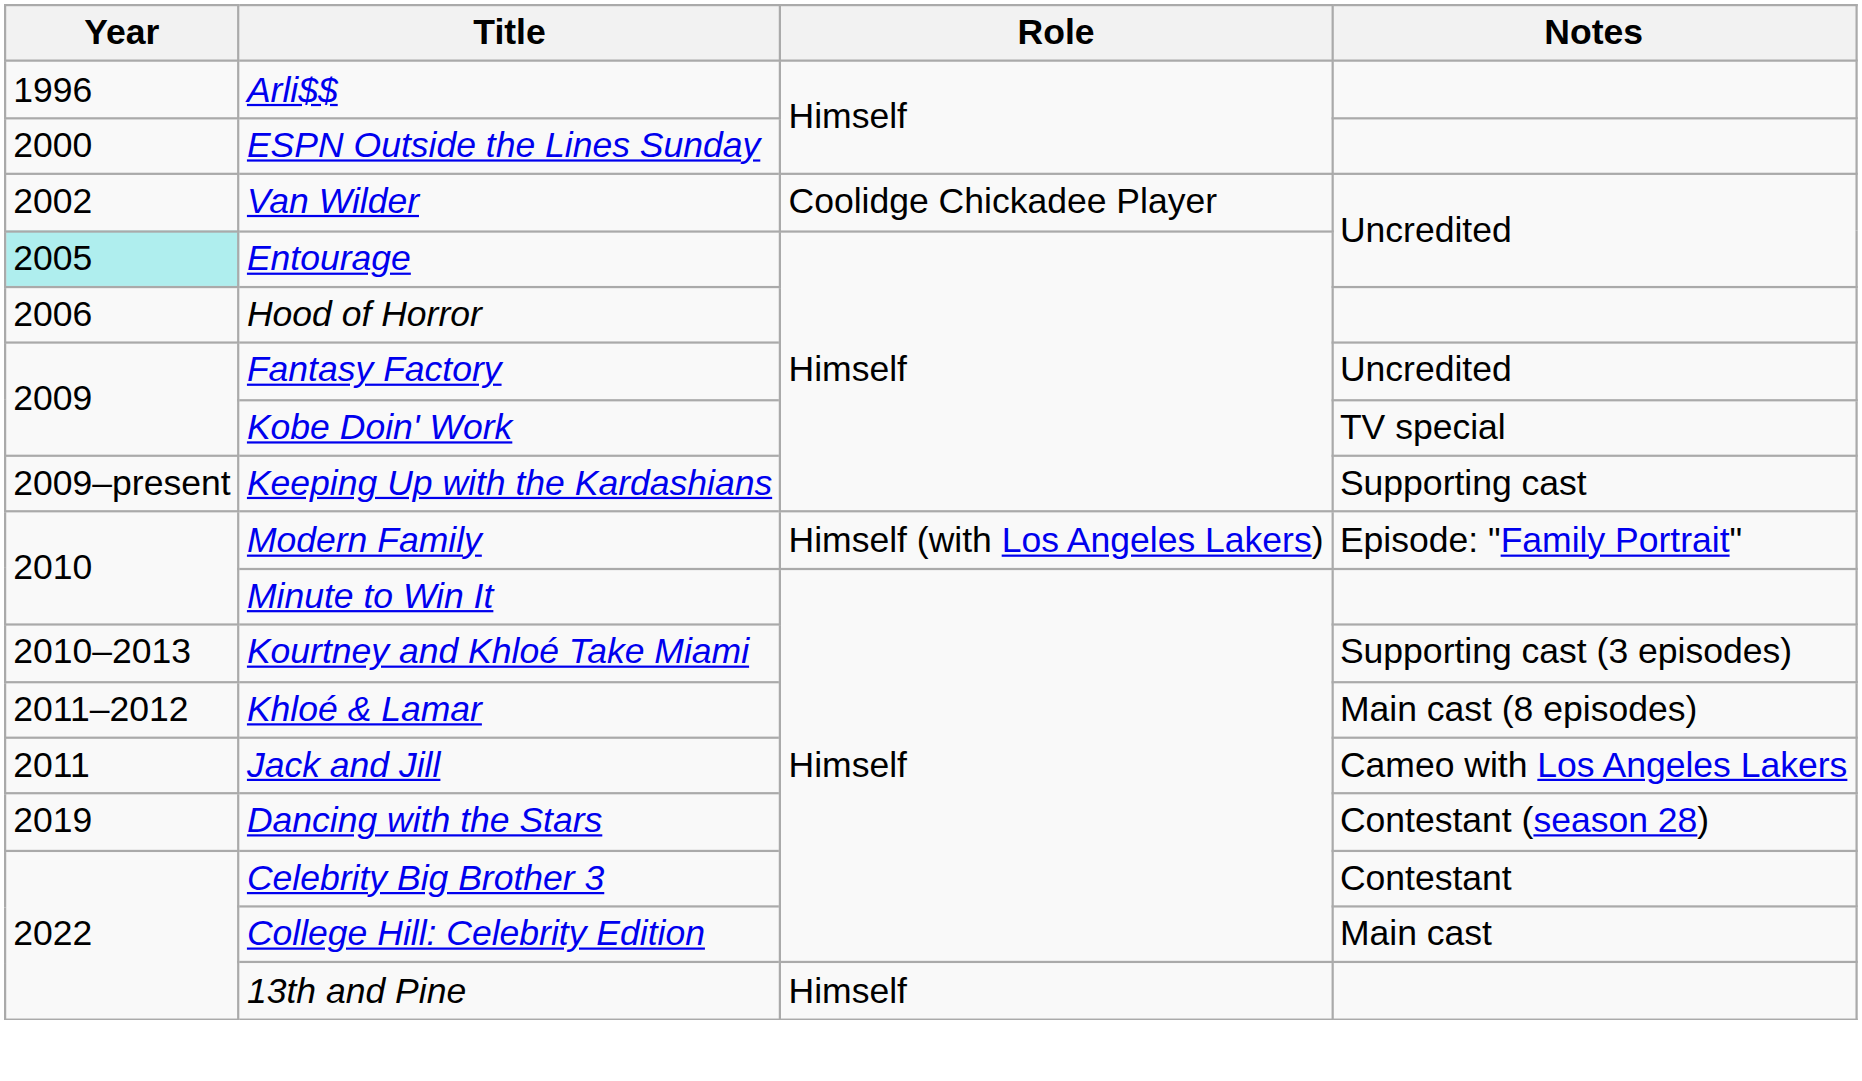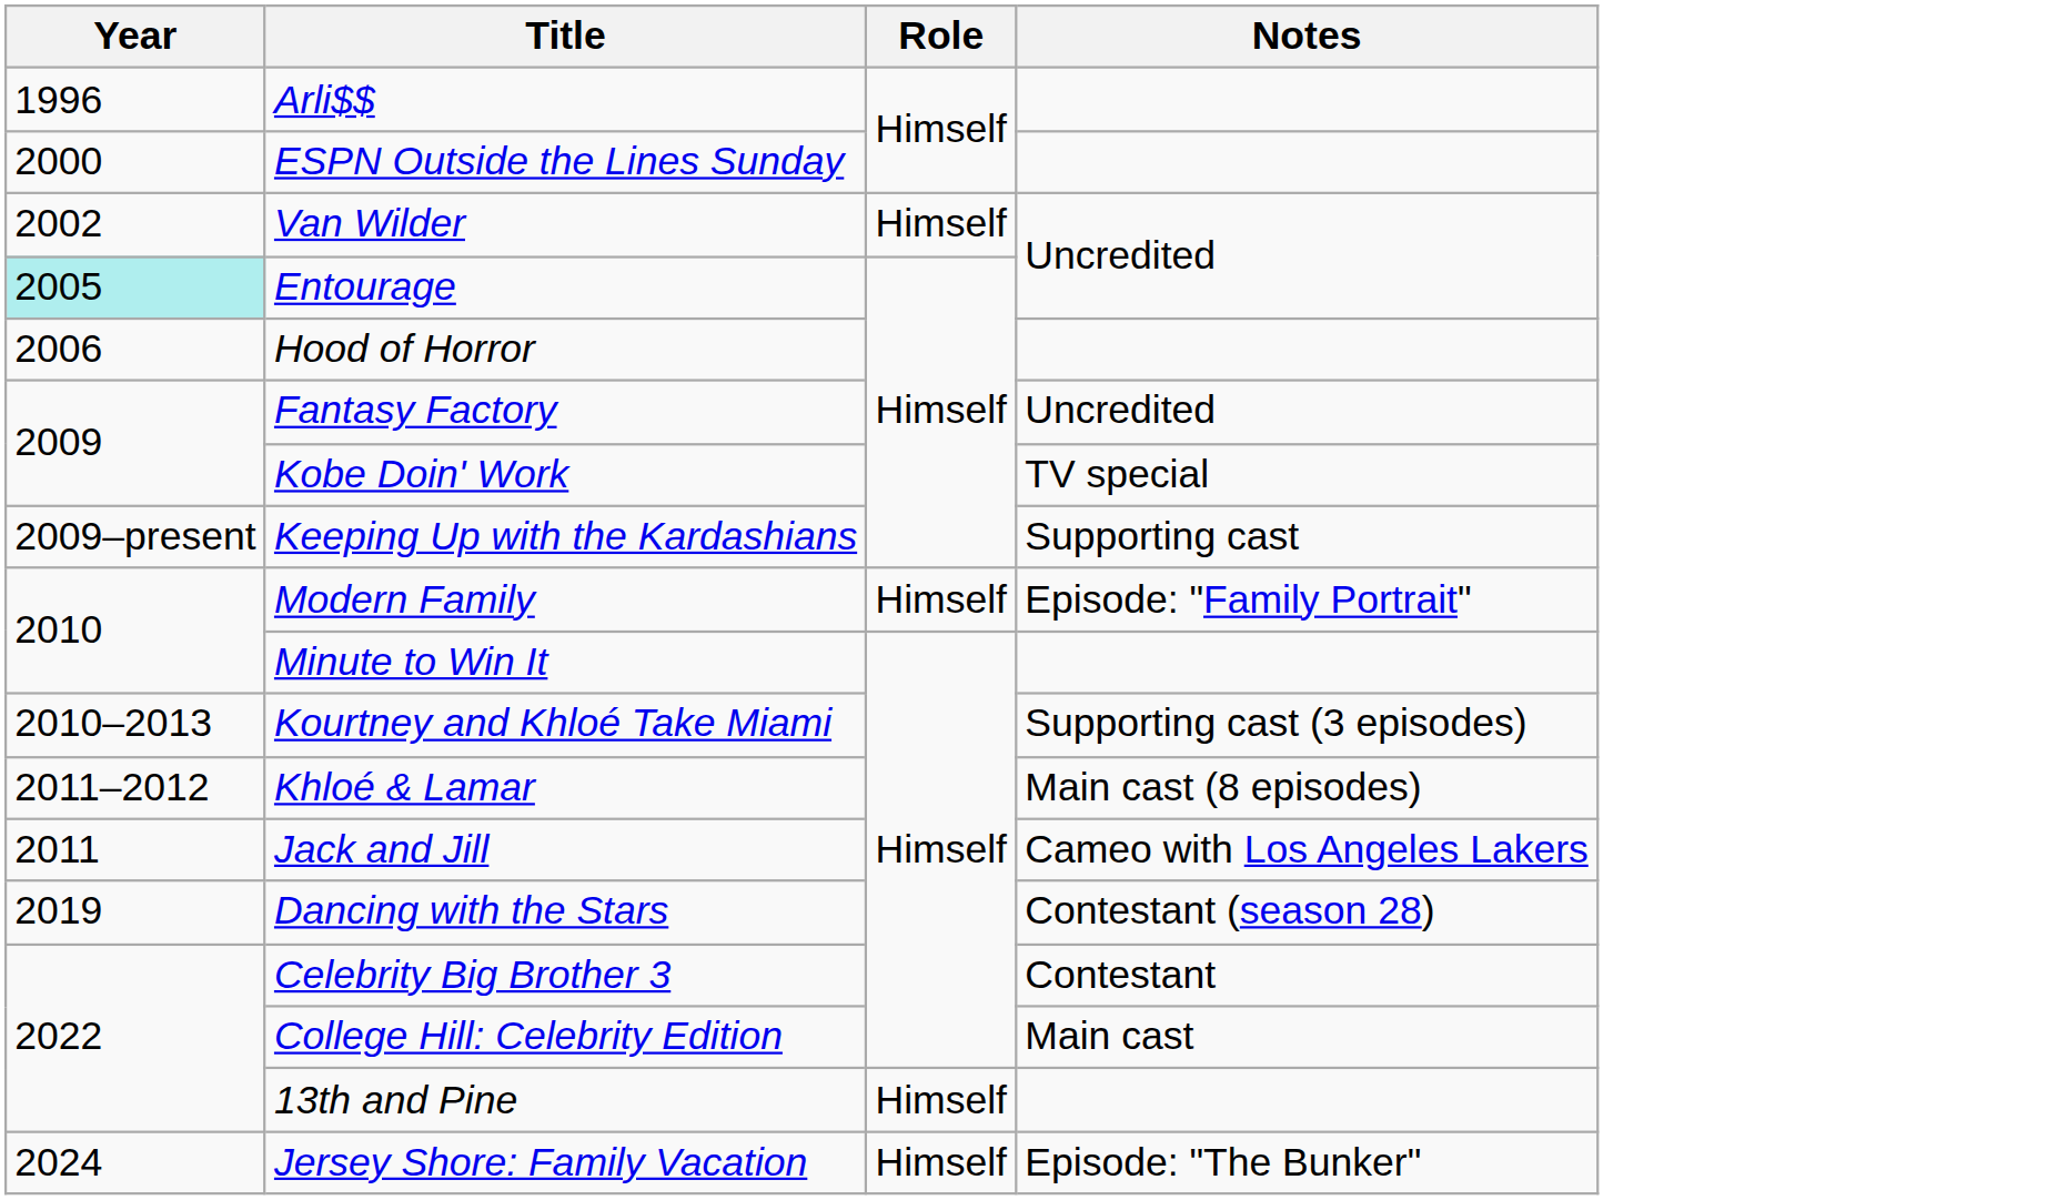 <table class="wikitable sortable">
 <tr>
 <th>Year</th>
 <th>Title</th>
 <th>Role</th>
 <th class="unsortable">Notes</th>
 </tr>
 <tr>
 <td>1996</td>
 <td><em><a href='#'>Arli$$</a></em></td>
 <td rowspan="2">Himself</td>
 <td></td>
 </tr>
 <tr>
 <td>2000</td>
 <td><em><a href='#'>ESPN Outside the Lines Sunday</a></em></td>
 <td></td>
 </tr>
 <tr>
 <td>2002</td>
 <td><em><a href='#'>Van Wilder</a></em></td>
-<td>Coolidge Chickadee Player</td>
+<td>Himself</td>
 <td rowspan="2">Uncredited</td>
 </tr>
 <tr>
 <td style="background: paleturquoise;">2005</td>
 <td><em><a href='#'>Entourage</a></em></td>
 <td rowspan="5">Himself</td>
 </tr>
 <tr>
 <td>2006</td>
 <td><em>Hood of Horror</em></td>
 <td></td>
 </tr>
 <tr>
 <td rowspan="2">2009</td>
 <td><em><a href='#'>Fantasy Factory</a></em></td>
 <td>Uncredited</td>
 </tr>
 <tr>
 <td><em><a href='#'>Kobe Doin' Work</a></em></td>
 <td>TV special</td>
 </tr>
 <tr>
 <td>2009–present</td>
 <td><em><a href='#'>Keeping Up with the Kardashians</a></em></td>
 <td>Supporting cast</td>
 </tr>
 <tr>
 <td rowspan="2">2010</td>
 <td><em><a href='#'>Modern Family</a></em></td>
-<td>Himself (with <a href='#'>Los Angeles Lakers</a>)</td>
+<td>Himself</td>
 <td>Episode: "<a href='#'>Family Portrait</a>"</td>
 </tr>
 <tr>
 <td><em><a href='#'>Minute to Win It</a></em></td>
 <td rowspan="7">Himself</td>
 <td></td>
 </tr>
 <tr>
 <td>2010–2013</td>
 <td><em><a href='#'>Kourtney and Khloé Take Miami</a></em></td>
 <td>Supporting cast (3 episodes)</td>
 </tr>
 <tr>
 <td>2011–2012</td>
 <td><em><a href='#'>Khloé & Lamar</a></em></td>
 <td>Main cast (8 episodes)</td>
 </tr>
 <tr>
 <td>2011</td>
 <td><em><a href='#'>Jack and Jill</a></em></td>
 <td>Cameo with <a href='#'>Los Angeles Lakers</a></td>
 </tr>
 <tr>
 <td>2019</td>
 <td><em><a href='#'>Dancing with the Stars</a></em></td>
 <td>Contestant (<a href='#'>season 28</a>)</td>
 </tr>
 <tr>
 <td rowspan="3">2022</td>
 <td><em><a href='#'>Celebrity Big Brother 3</a></em></td>
 <td>Contestant</td>
 </tr>
 <tr>
 <td><em><a href='#'>College Hill: Celebrity Edition</a></em></td>
 <td>Main cast</td>
 </tr>
 <tr>
 <td><em>13th and Pine</em></td>
 <td>Himself</td>
 <td></td>
 </tr>
+<tr>
+<td>2024</td>
+<td><em><a href='#'>Jersey Shore: Family Vacation</a></em></td>
+<td>Himself</td>
+<td>Episode: "The Bunker"</td>
+</tr>
 </table>
